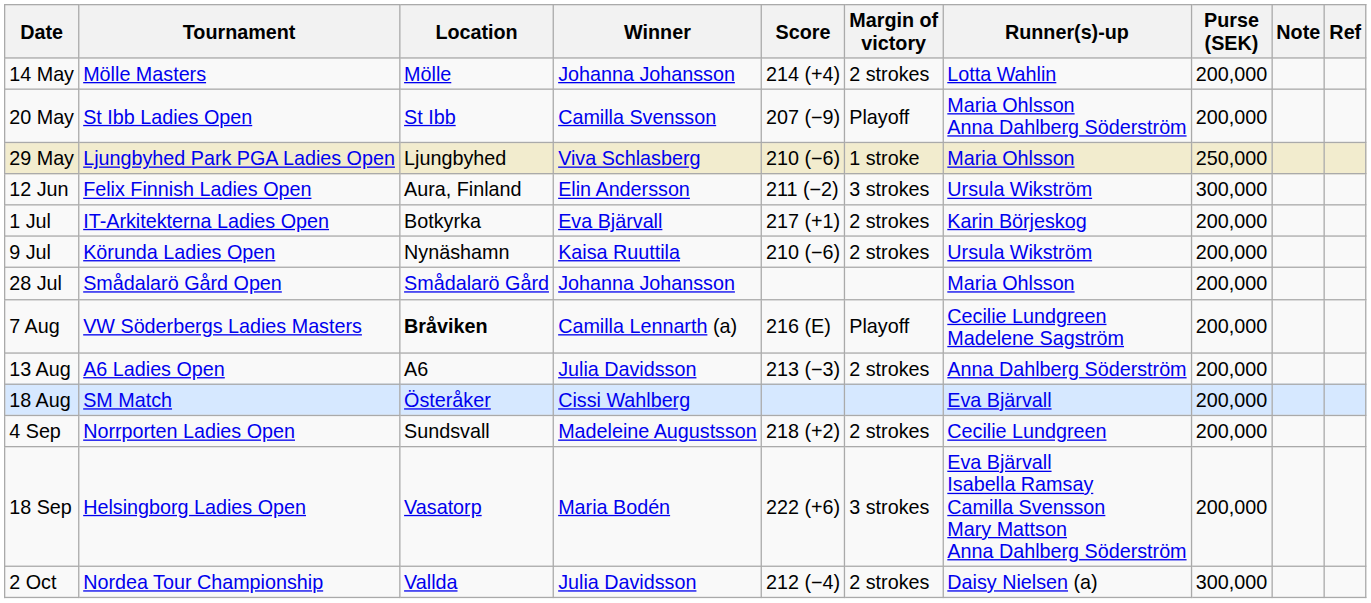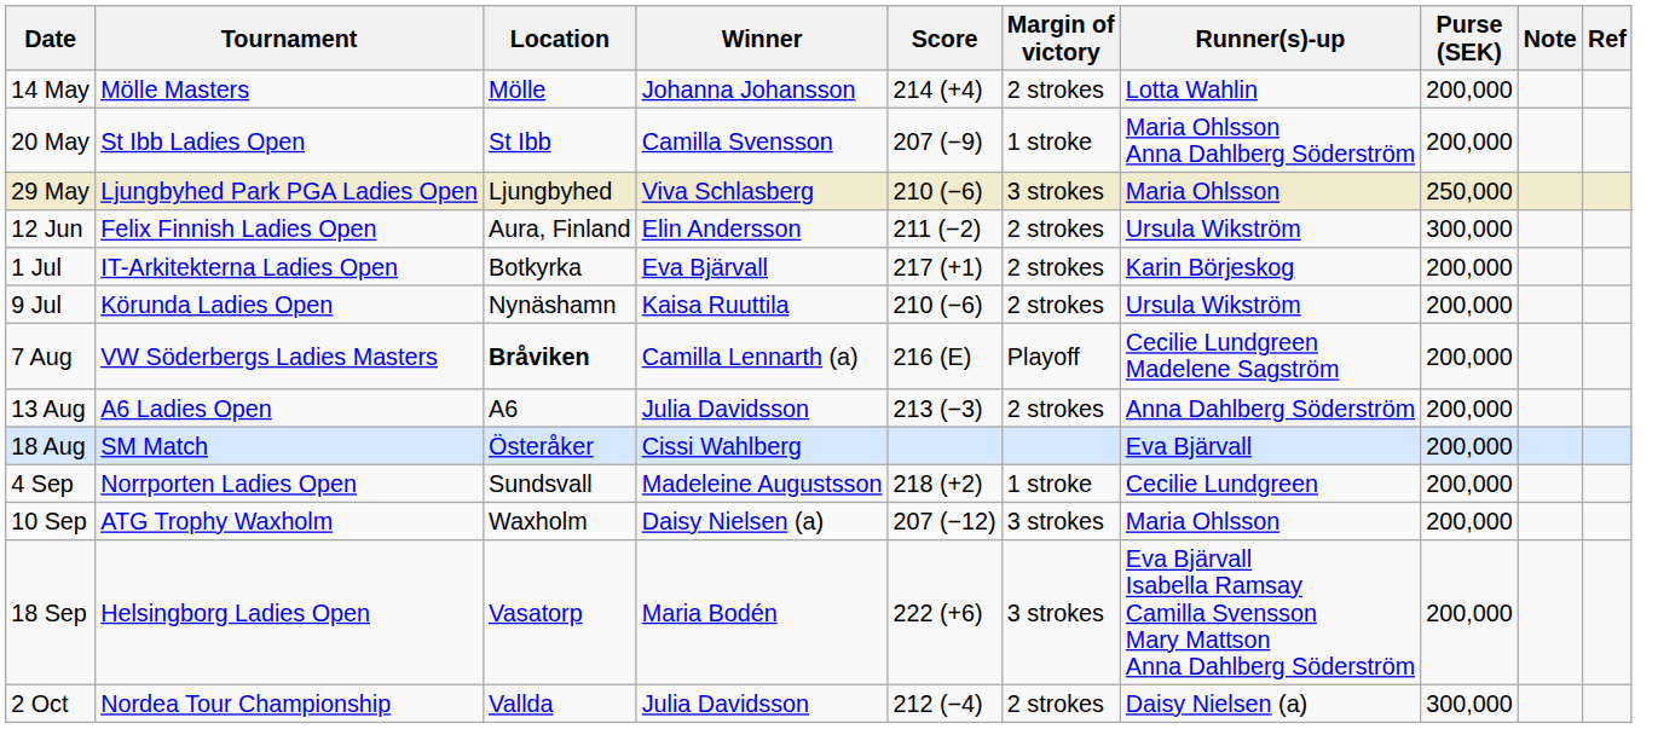 <table class="wikitable sortable" style="font-size:95%;">
 <tr>
 <th>Date</th>
 <th>Tournament</th>
 <th>Location</th>
 <th>Winner</th>
 <th>Score</th>
 <th>Margin of<br>victory</th>
 <th>Runner(s)-up</th>
 <th>Purse<br>(SEK)</th>
 <th>Note</th>
 <th>Ref</th>
 </tr>
 <tr>
 <td>14 May</td>
 <td><a href='#'>Mölle Masters</a></td>
 <td><a href='#'>Mölle</a></td>
 <td> <a href='#'>Johanna Johansson</a></td>
 <td>214 (+4)</td>
 <td>2 strokes</td>
 <td> <a href='#'>Lotta Wahlin</a></td>
 <td>200,000</td>
 <td></td>
 <td></td>
 </tr>
 <tr>
 <td>20 May</td>
 <td><a href='#'>St Ibb Ladies Open</a></td>
 <td><a href='#'>St Ibb</a></td>
 <td> <a href='#'>Camilla Svensson</a></td>
 <td>207 (−9)</td>
-<td>Playoff</td>
+<td>1 stroke</td>
 <td> <a href='#'>Maria Ohlsson</a><br> <a href='#'>Anna Dahlberg Söderström</a></td>
 <td>200,000</td>
 <td></td>
 <td></td>
 </tr>
 <tr style="background:#f2ecce;">
 <td>29 May</td>
 <td><a href='#'>Ljungbyhed Park PGA Ladies Open</a></td>
 <td>Ljungbyhed</td>
 <td> <a href='#'>Viva Schlasberg</a></td>
 <td>210 (−6)</td>
-<td>1 stroke</td>
+<td>3 strokes</td>
 <td> <a href='#'>Maria Ohlsson</a></td>
 <td>250,000</td>
 <td></td>
 <td></td>
 </tr>
 <tr>
 <td>12 Jun</td>
 <td><a href='#'>Felix Finnish Ladies Open</a></td>
 <td>Aura, Finland</td>
 <td> <a href='#'>Elin Andersson</a></td>
 <td>211 (−2)</td>
-<td>3 strokes</td>
+<td>2 strokes</td>
 <td> <a href='#'>Ursula Wikström</a></td>
 <td>300,000</td>
 <td></td>
 <td></td>
 </tr>
 <tr>
 <td>1 Jul</td>
 <td><a href='#'>IT-Arkitekterna Ladies Open</a></td>
 <td>Botkyrka</td>
 <td> <a href='#'>Eva Bjärvall</a></td>
 <td>217 (+1)</td>
 <td>2 strokes</td>
 <td> <a href='#'>Karin Börjeskog</a></td>
 <td>200,000</td>
 <td></td>
 <td></td>
 </tr>
 <tr>
 <td>9 Jul</td>
 <td><a href='#'>Körunda Ladies Open</a></td>
 <td>Nynäshamn</td>
 <td> <a href='#'>Kaisa Ruuttila</a></td>
 <td>210 (−6)</td>
 <td>2 strokes</td>
 <td> <a href='#'>Ursula Wikström</a></td>
-<td>200,000</td>
-<td></td>
-<td></td>
-</tr>
-<tr>
-<td>28 Jul</td>
-<td><a href='#'>Smådalarö Gård Open</a></td>
-<td><a href='#'>Smådalarö Gård</a></td>
-<td> <a href='#'>Johanna Johansson</a></td>
-<td></td>
-<td></td>
-<td> <a href='#'>Maria Ohlsson</a></td>
 <td>200,000</td>
 <td></td>
 <td></td>
 </tr>
 <tr>
 <td>7 Aug</td>
 <td><a href='#'>VW Söderbergs Ladies Masters</a></td>
 <td><strong>Bråviken</strong></td>
 <td> <a href='#'>Camilla Lennarth</a> (a)</td>
 <td>216 (E)</td>
 <td>Playoff</td>
 <td> <a href='#'>Cecilie Lundgreen</a><br> <a href='#'>Madelene Sagström</a></td>
 <td>200,000</td>
 <td></td>
 <td></td>
 </tr>
 <tr>
 <td>13 Aug</td>
 <td><a href='#'>A6 Ladies Open</a></td>
 <td>A6</td>
 <td> <a href='#'>Julia Davidsson</a></td>
 <td>213 (−3)</td>
 <td>2 strokes</td>
 <td> <a href='#'>Anna Dahlberg Söderström</a></td>
 <td>200,000</td>
 <td></td>
 <td></td>
 </tr>
 <tr style="background:#D6E8FF;">
 <td>18 Aug</td>
 <td><a href='#'>SM Match</a></td>
 <td><a href='#'>Österåker</a></td>
 <td> <a href='#'>Cissi Wahlberg</a></td>
 <td></td>
 <td></td>
 <td> <a href='#'>Eva Bjärvall</a></td>
 <td>200,000</td>
 <td></td>
 <td></td>
 </tr>
 <tr>
 <td>4 Sep</td>
 <td><a href='#'>Norrporten Ladies Open</a></td>
 <td>Sundsvall</td>
 <td> <a href='#'>Madeleine Augustsson</a></td>
 <td>218 (+2)</td>
-<td>2 strokes</td>
+<td>1 stroke</td>
 <td> <a href='#'>Cecilie Lundgreen</a></td>
+<td>200,000</td>
+<td></td>
+<td></td>
+</tr>
+<tr>
+<td>10 Sep</td>
+<td><a href='#'>ATG Trophy Waxholm</a></td>
+<td>Waxholm</td>
+<td> <a href='#'>Daisy Nielsen</a> (a)</td>
+<td>207 (−12)</td>
+<td>3 strokes</td>
+<td> <a href='#'>Maria Ohlsson</a></td>
 <td>200,000</td>
 <td></td>
 <td></td>
 </tr>
 <tr>
 <td>18 Sep</td>
 <td><a href='#'>Helsingborg Ladies Open</a></td>
 <td><a href='#'>Vasatorp</a></td>
 <td> <a href='#'>Maria Bodén</a></td>
 <td>222 (+6)</td>
 <td>3 strokes</td>
 <td> <a href='#'>Eva Bjärvall</a><br> <a href='#'>Isabella Ramsay</a><br> <a href='#'>Camilla Svensson</a><br> <a href='#'>Mary Mattson</a><br> <a href='#'>Anna Dahlberg Söderström</a></td>
 <td>200,000</td>
 <td></td>
 <td></td>
 </tr>
 <tr>
 <td>2 Oct</td>
 <td><a href='#'>Nordea Tour Championship</a></td>
 <td><a href='#'>Vallda</a></td>
 <td> <a href='#'>Julia Davidsson</a></td>
 <td>212 (−4)</td>
 <td>2 strokes</td>
 <td> <a href='#'>Daisy Nielsen</a> (a)</td>
 <td>300,000</td>
 <td></td>
 <td></td>
 </tr>
 </table>
